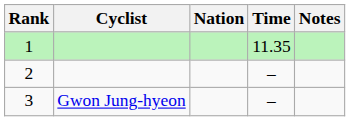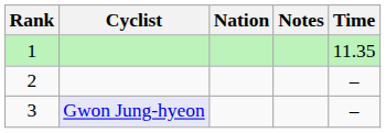 <table class="wikitable sortable" style="text-align:center">
 <tr>
 <th>Rank</th>
 <th>Cyclist</th>
 <th>Nation</th>
+<th>Notes</th>
 <th>Time</th>
-<th>Notes</th>
 </tr>
 <tr bgcolor=bbf3bb>
 <td>1</td>
 <td align=left></td>
 <td align=left></td>
+<td></td>
 <td>11.35</td>
-<td></td>
 </tr>
 <tr>
 <td>2</td>
 <td align=left></td>
 <td align=left></td>
+<td></td>
 <td>–</td>
-<td></td>
 </tr>
 <tr>
 <td>3</td>
-<td align=left><a href='#'>Gwon Jung-hyeon</a></td>
+<td align=left style="background: lavender;"><a href='#'>Gwon Jung-hyeon</a></td>
 <td align=left></td>
+<td></td>
 <td>–</td>
-<td></td>
 </tr>
 </table>
